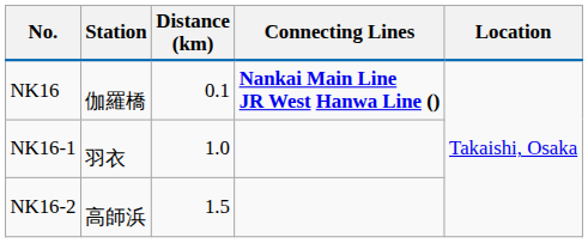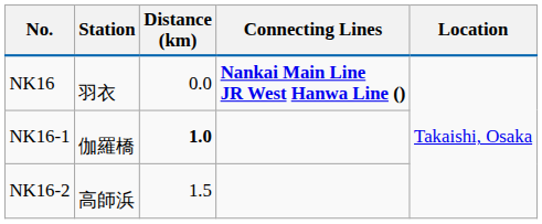 <table class="wikitable" rules="all">
 <tr>
 <th style="border-bottom:solid 2px #0065af;">No.</th>
 <th style="border-bottom:solid 2px #0065af;">Station</th>
 <th style="border-bottom:solid 2px #0065af;">Distance<br>(km)</th>
 <th style="border-bottom:solid 2px #0065af;">Connecting Lines</th>
 <th style="border-bottom:solid 2px #0065af;">Location</th>
 </tr>
 <tr>
 <td>NK16</td>
-<td><br>伽羅橋</td>
-<td style="text-align:right;">0.1</td>
+<td><br>羽衣</td>
+<td style="text-align:right;">0.0</td>
 <td><strong> <a href='#'>Nankai Main Line</a><br><a href='#'>JR West</a> <a href='#'>Hanwa Line</a> ()</strong></td>
 <td rowspan="3" style="text-align:center;"><a href='#'>Takaishi, Osaka</a></td>
 </tr>
 <tr>
 <td>NK16-1</td>
-<td><br>羽衣</td>
-<td style="text-align:right;">1.0</td>
+<td><br>伽羅橋</td>
+<td style="text-align:right;"><strong>1.0</strong></td>
 <td> </td>
 </tr>
 <tr>
 <td>NK16-2</td>
 <td><br>高師浜</td>
 <td style="text-align:right;">1.5</td>
 <td> </td>
 </tr>
 </table>
